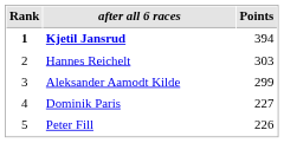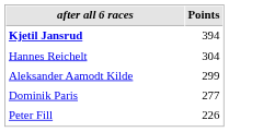 <table cellspacing="1" cellpadding="3" style="border:1px solid #aaa; font-size:86%;">
 <tr style="background:#e4e4e4;">
-<th style="border-bottom:1px solid #aaa; width:10px;">Rank</th>
 <th style="border-bottom:1px solid #aaa; width:200px; white-space:nowrap;"><em>after all 6 races</em> </th>
 <th style="border-bottom:1px solid #aaa; width:20px;">Points</th>
 </tr>
 <tr>
-<td style="text-align:center;"><strong>1</strong></td>
 <td><strong> <a href='#'>Kjetil Jansrud</a></strong></td>
 <td align="right">394</td>
 </tr>
 <tr>
-<td style="text-align:center;">2</td>
 <td> <a href='#'>Hannes Reichelt</a></td>
-<td align="right">303</td>
+<td align="right">304</td>
 </tr>
 <tr>
-<td style="text-align:center;">3</td>
 <td style="white-space:nowrap;"> <a href='#'>Aleksander Aamodt Kilde</a></td>
 <td align="right">299</td>
 </tr>
 <tr>
-<td style="text-align:center;">4</td>
 <td> <a href='#'>Dominik Paris</a></td>
-<td align="right">227</td>
+<td align="right">277</td>
 </tr>
 <tr>
-<td style="text-align:center;">5</td>
 <td> <a href='#'>Peter Fill</a></td>
 <td align="right">226</td>
 </tr>
 </table>
